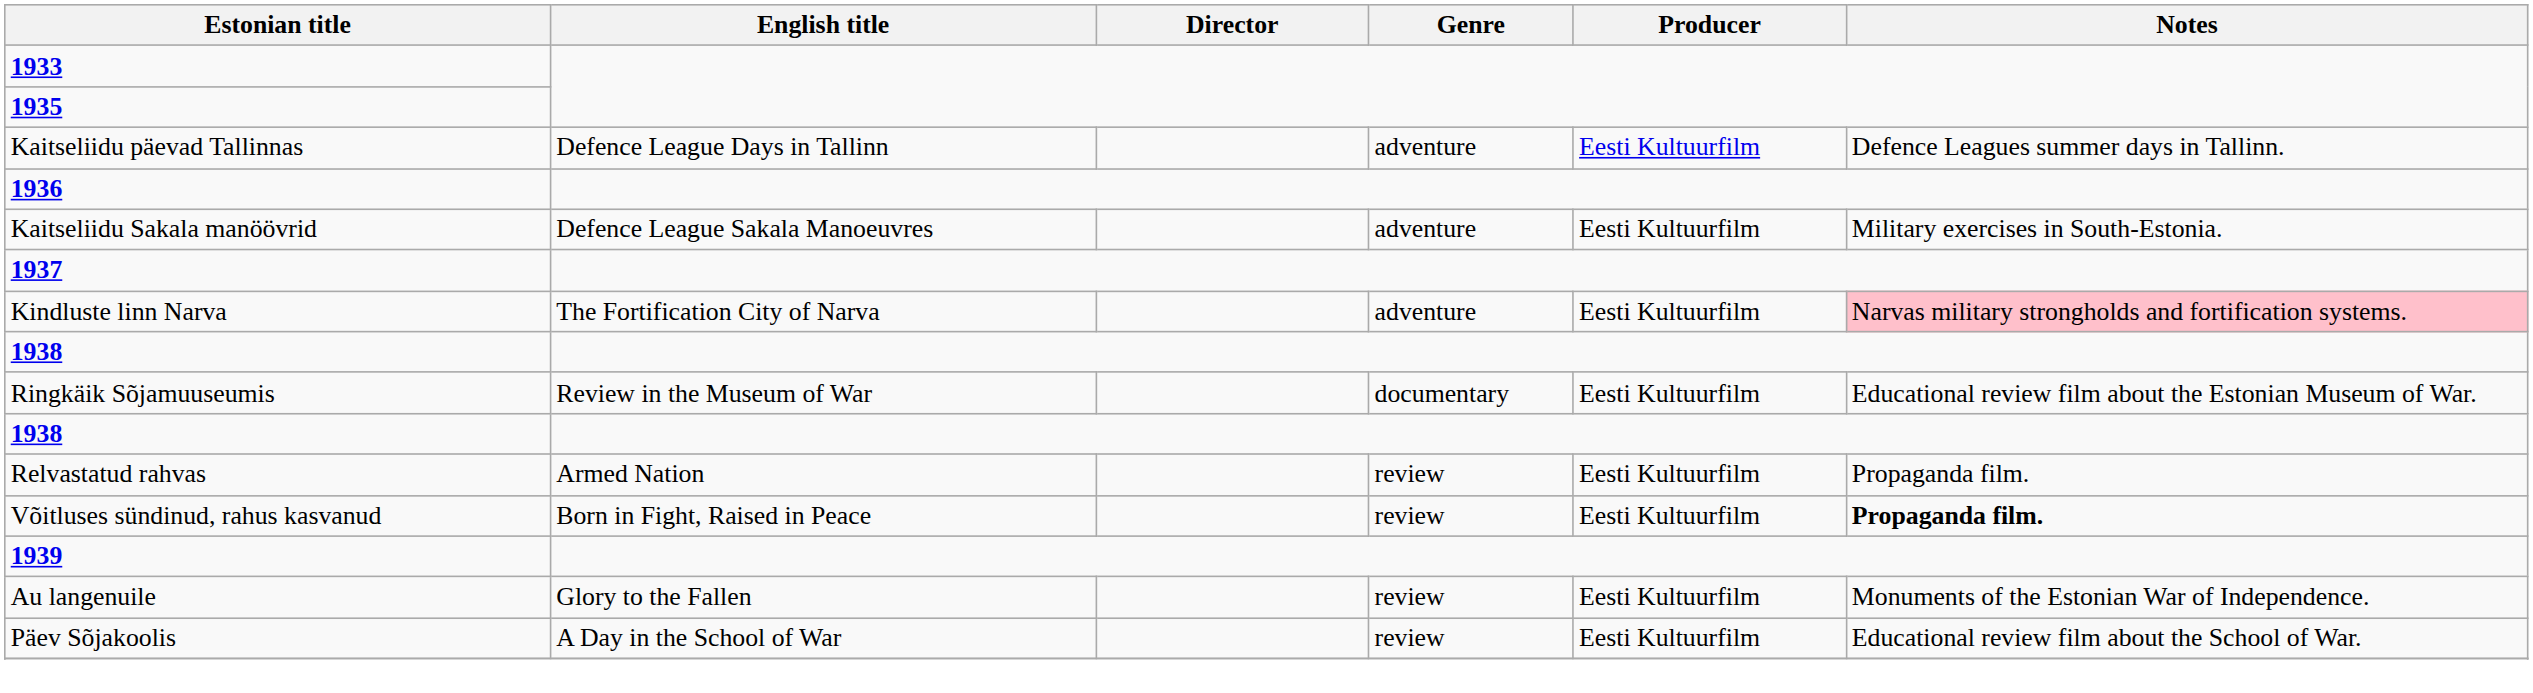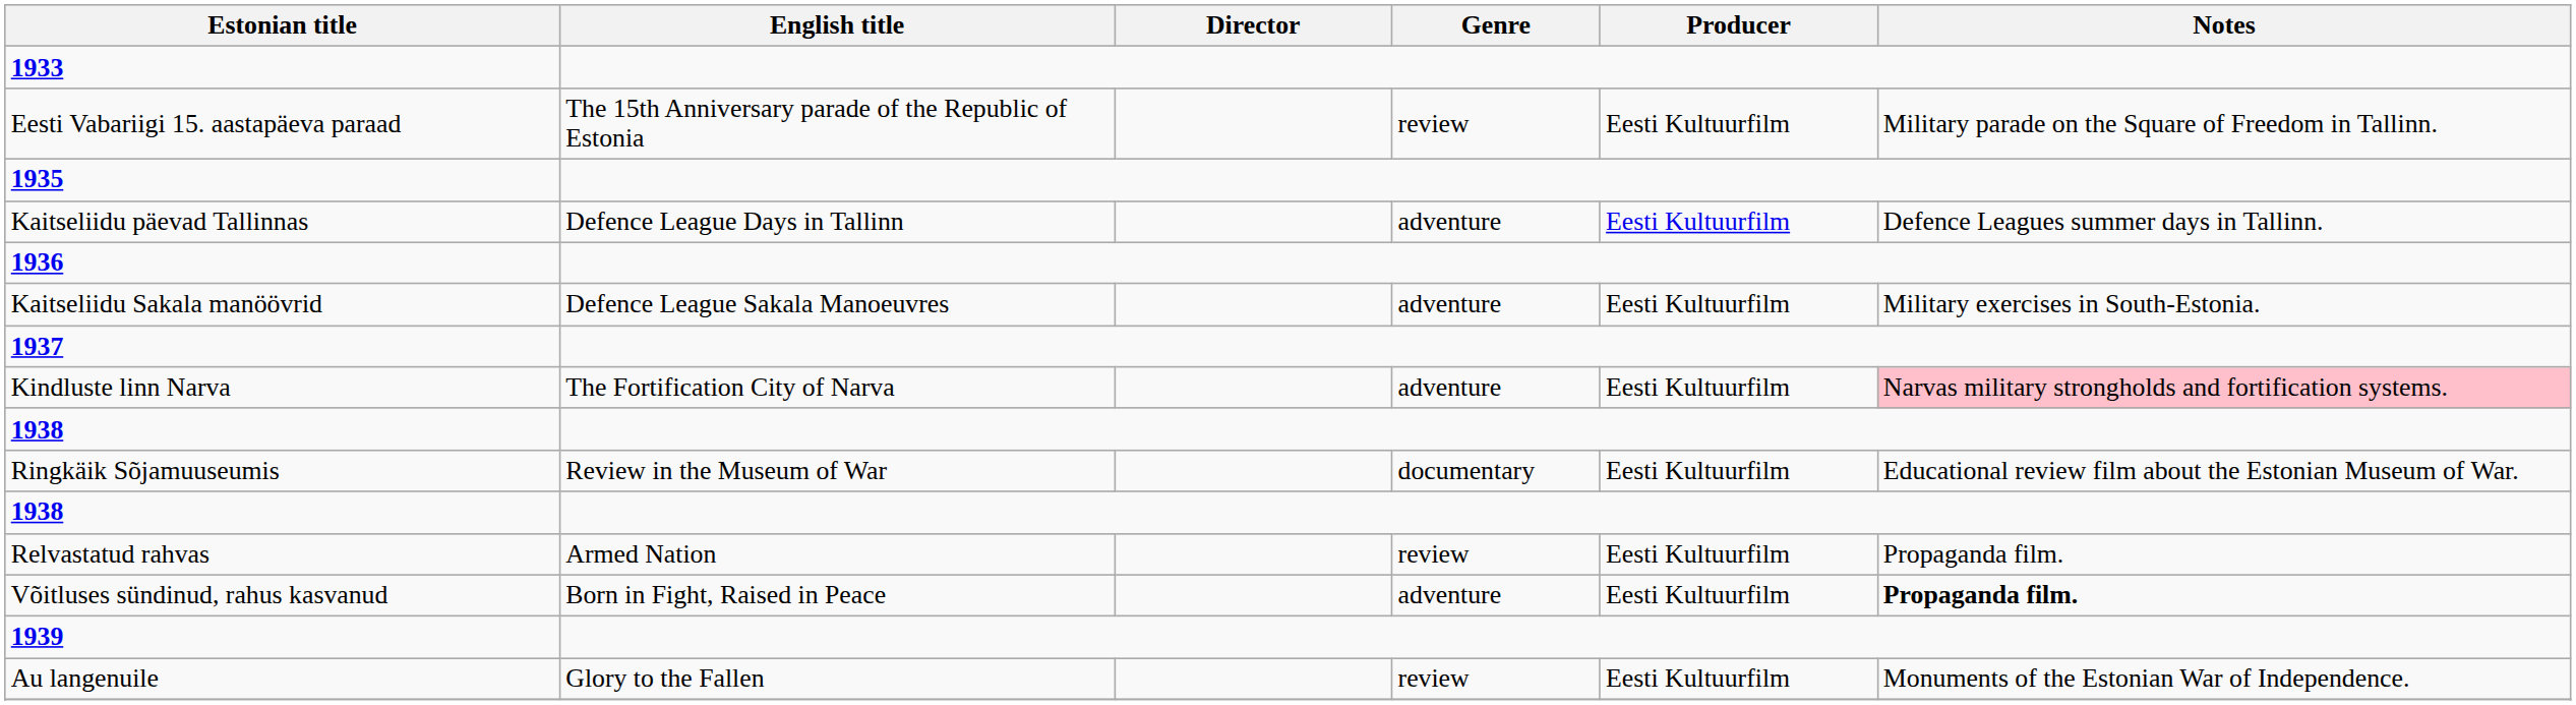 <table class="wikitable" width= "99%">
 <tr>
 <th width=16%>Estonian title</th>
 <th width=16%>English title</th>
 <th width=8%>Director</th>
 <th width=6%>Genre</th>
 <th width=8%>Producer</th>
 <th width=20%>Notes</th>
 </tr>
 <tr>
 <td><strong><a href='#'>1933</a></strong></td>
+</tr>
+<tr>
+<td>Eesti Vabariigi 15. aastapäeva paraad</td>
+<td>The 15th Anniversary parade of the Republic of Estonia</td>
+<td></td>
+<td>review</td>
+<td>Eesti Kultuurfilm</td>
+<td>Military parade on the Square of Freedom in Tallinn.</td>
 </tr>
 <tr>
 <td><strong><a href='#'>1935</a></strong></td>
 </tr>
 <tr>
 <td>Kaitseliidu päevad Tallinnas</td>
 <td>Defence League Days in Tallinn</td>
 <td></td>
 <td>adventure</td>
 <td><a href='#'>Eesti Kultuurfilm</a></td>
 <td>Defence Leagues summer days in Tallinn.</td>
 </tr>
 <tr>
 <td><strong><a href='#'>1936</a></strong></td>
 </tr>
 <tr>
 <td>Kaitseliidu Sakala manöövrid</td>
 <td>Defence League Sakala Manoeuvres</td>
 <td></td>
 <td>adventure</td>
 <td>Eesti Kultuurfilm</td>
 <td>Military exercises in South-Estonia.</td>
 </tr>
 <tr>
 <td><strong><a href='#'>1937</a></strong></td>
 </tr>
 <tr>
 <td>Kindluste linn Narva</td>
 <td>The Fortification City of Narva</td>
 <td></td>
 <td>adventure</td>
 <td>Eesti Kultuurfilm</td>
 <td style="background: pink;">Narvas military strongholds and fortification systems.</td>
 </tr>
 <tr>
 <td><strong><a href='#'>1938</a></strong></td>
 </tr>
 <tr>
 <td>Ringkäik Sõjamuuseumis</td>
 <td>Review in the Museum of War</td>
 <td></td>
 <td>documentary</td>
 <td>Eesti Kultuurfilm</td>
 <td>Educational review film about the Estonian Museum of War.</td>
 </tr>
 <tr>
 <td><strong><a href='#'>1938</a></strong></td>
 </tr>
 <tr>
 <td>Relvastatud rahvas</td>
 <td>Armed Nation</td>
 <td></td>
 <td>review</td>
 <td>Eesti Kultuurfilm</td>
 <td>Propaganda film.</td>
 </tr>
 <tr>
 <td>Võitluses sündinud, rahus kasvanud</td>
 <td>Born in Fight, Raised in Peace</td>
 <td></td>
-<td>review</td>
+<td>adventure</td>
 <td>Eesti Kultuurfilm</td>
 <td><strong>Propaganda film.</strong></td>
 </tr>
 <tr>
 <td><strong><a href='#'>1939</a></strong></td>
 </tr>
 <tr>
 <td>Au langenuile</td>
 <td>Glory to the Fallen</td>
 <td></td>
 <td>review</td>
 <td>Eesti Kultuurfilm</td>
 <td>Monuments of the Estonian War of Independence.</td>
 </tr>
 <tr>
-<td>Päev Sõjakoolis</td>
-<td>A Day in the School of War</td>
-<td></td>
-<td>review</td>
-<td>Eesti Kultuurfilm</td>
-<td>Educational review film about the School of War.</td>
-</tr>
-<tr>
 </tr>
 <tr>
 </tr>
 </table>
